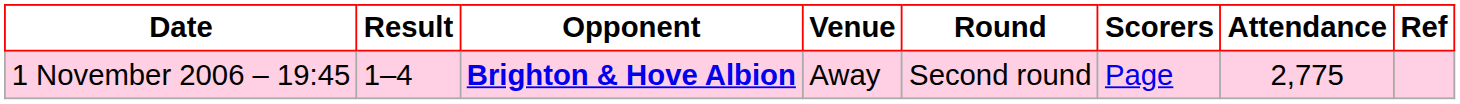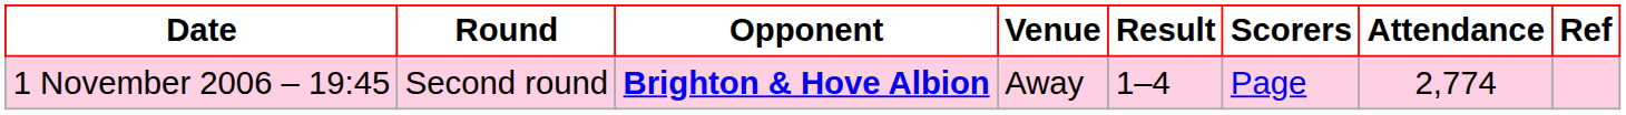 <table class="wikitable">
 <tr>
 <th style="background:#FFFFFF; color:black; border:1px solid red;">Date</th>
-<th style="background:#FFFFFF; color:black; border:1px solid red;">Result</th>
+<th style="background:#FFFFFF; color:black; border:1px solid red;">Round</th>
 <th style="background:#FFFFFF; color:black; border:1px solid red;">Opponent</th>
 <th style="background:#FFFFFF; color:black; border:1px solid red;">Venue</th>
-<th style="background:#FFFFFF; color:black; border:1px solid red;">Round</th>
+<th style="background:#FFFFFF; color:black; border:1px solid red;">Result</th>
 <th style="background:#FFFFFF; color:black; border:1px solid red;">Scorers</th>
 <th style="background:#FFFFFF; color:black; border:1px solid red;">Attendance</th>
 <th style="background:#FFFFFF; color:black; border:1px solid red;">Ref</th>
 </tr>
 <tr bgcolor = "#ffd0e3">
 <td>1 November 2006 – 19:45</td>
-<td>1–4</td>
+<td align="center">Second round</td>
 <td><strong><a href='#'>Brighton & Hove Albion</a></strong></td>
 <td>Away</td>
-<td align="center">Second round</td>
+<td>1–4</td>
 <td><a href='#'>Page</a></td>
-<td align="center">2,775</td>
+<td align="center">2,774</td>
 <td></td>
 </tr>
 </table>
